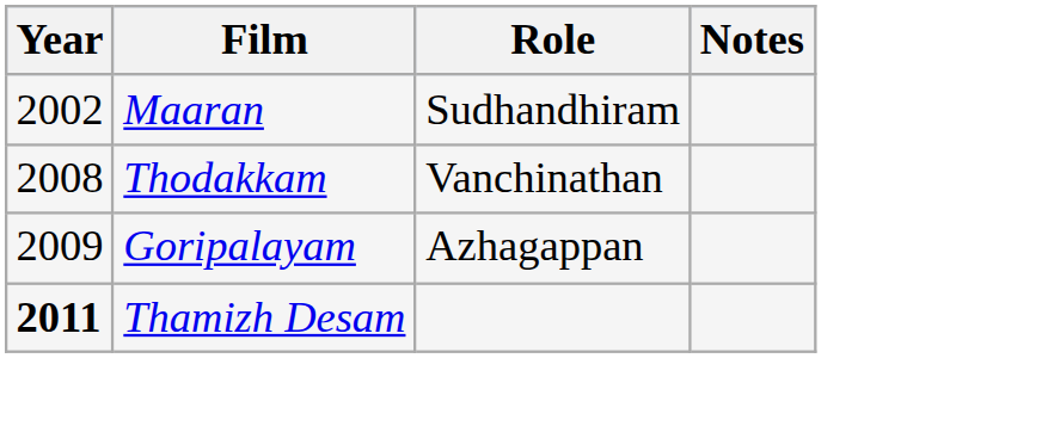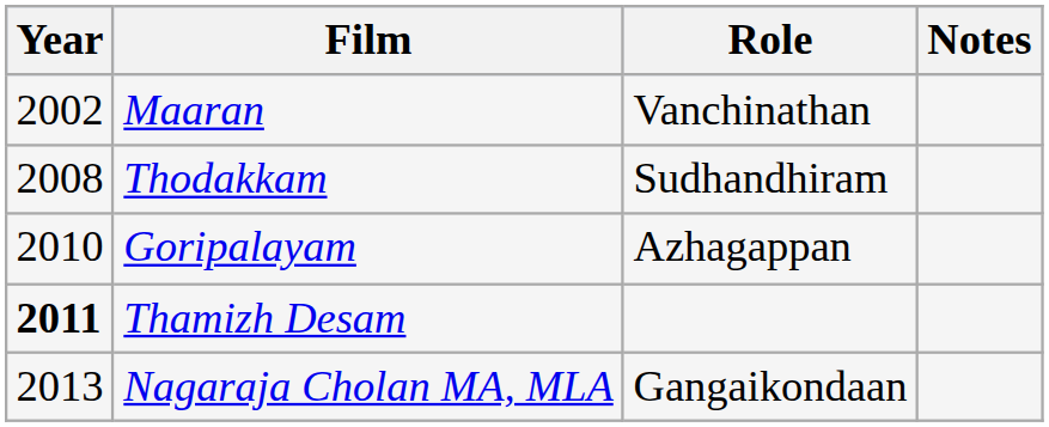 <table class="wikitable sortable" style="background:#f5f5f5;">
 <tr style="background:#B0C4DE;">
 <th>Year</th>
 <th>Film</th>
 <th>Role</th>
 <th class=unsortable>Notes</th>
 </tr>
 <tr>
 <td>2002</td>
 <td><em><a href='#'>Maaran</a></em></td>
-<td>Sudhandhiram</td>
+<td>Vanchinathan</td>
 <td></td>
 </tr>
 <tr>
 <td>2008</td>
 <td><em><a href='#'>Thodakkam</a></em></td>
-<td>Vanchinathan</td>
+<td>Sudhandhiram</td>
 <td></td>
 </tr>
 <tr>
-<td>2009</td>
+<td>2010</td>
 <td><em><a href='#'>Goripalayam</a></em></td>
 <td>Azhagappan</td>
 <td></td>
 </tr>
 <tr>
 <td><strong>2011</strong></td>
 <td><em><a href='#'>Thamizh Desam</a></em></td>
 <td></td>
 <td></td>
 </tr>
+<tr>
+<td>2013</td>
+<td><em><a href='#'>Nagaraja Cholan MA, MLA</a></em></td>
+<td>Gangaikondaan</td>
+<td></td>
+</tr>
 </table>
